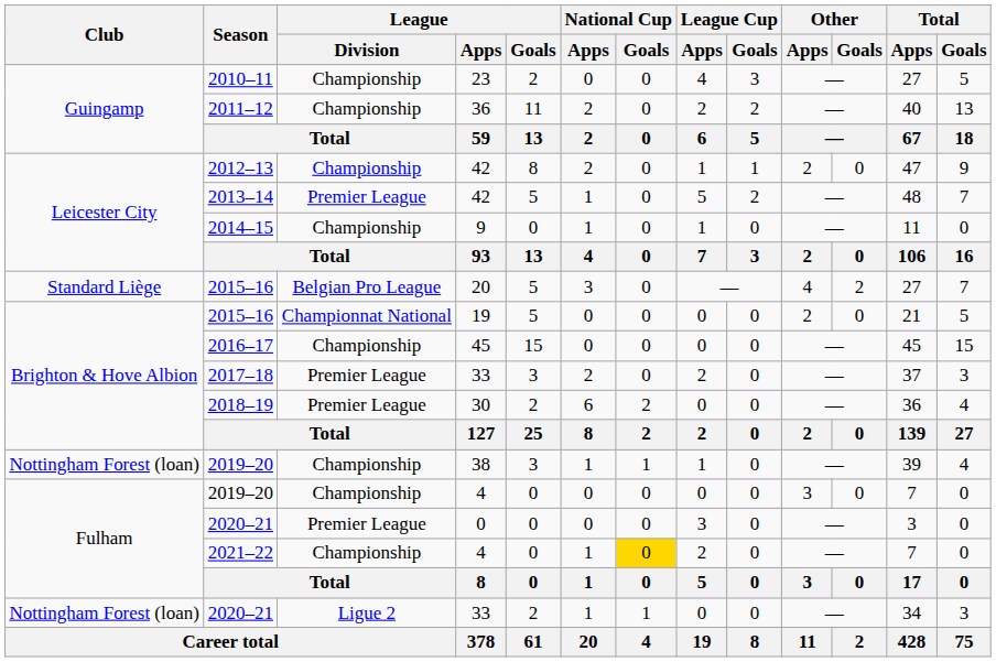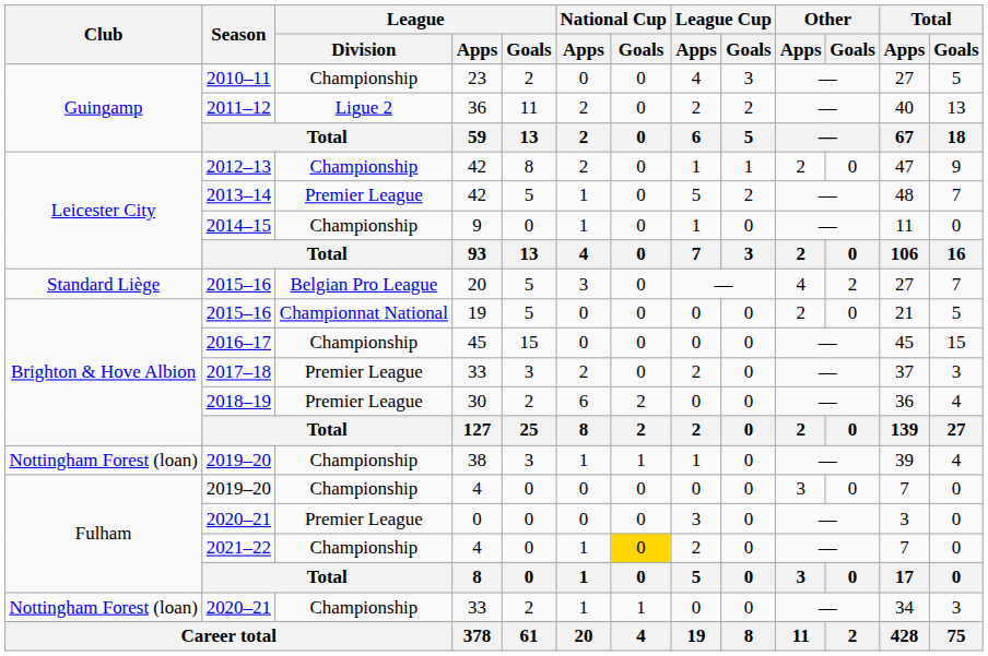 <table class="wikitable" style="text-align:center">
 <tr>
 <th rowspan=2>Club</th>
 <th rowspan=2>Season</th>
 <th colspan=3>League</th>
 <th colspan=2>National Cup</th>
 <th colspan=2>League Cup</th>
 <th colspan=2>Other</th>
 <th colspan=2>Total</th>
 </tr>
 <tr>
 <th>Division</th>
 <th>Apps</th>
 <th>Goals</th>
 <th>Apps</th>
 <th>Goals</th>
 <th>Apps</th>
 <th>Goals</th>
 <th>Apps</th>
 <th>Goals</th>
 <th>Apps</th>
 <th>Goals</th>
 </tr>
 <tr>
 <td rowspan=3><a href='#'>Guingamp</a></td>
 <td><a href='#'>2010–11</a></td>
 <td>Championship</td>
 <td>23</td>
 <td>2</td>
 <td>0</td>
 <td>0</td>
 <td>4</td>
 <td>3</td>
 <td colspan=2>—</td>
 <td>27</td>
 <td>5</td>
 </tr>
 <tr>
 <td><a href='#'>2011–12</a></td>
-<td>Championship</td>
+<td><a href='#'>Ligue 2</a></td>
 <td>36</td>
 <td>11</td>
 <td>2</td>
 <td>0</td>
 <td>2</td>
 <td>2</td>
 <td colspan=2>—</td>
 <td>40</td>
 <td>13</td>
 </tr>
 <tr>
 <th colspan=2>Total</th>
 <th>59</th>
 <th>13</th>
 <th>2</th>
 <th>0</th>
 <th>6</th>
 <th>5</th>
 <th colspan=2>—</th>
 <th>67</th>
 <th>18</th>
 </tr>
 <tr>
 <td rowspan=4><a href='#'>Leicester City</a></td>
 <td><a href='#'>2012–13</a></td>
 <td><a href='#'>Championship</a></td>
 <td>42</td>
 <td>8</td>
 <td>2</td>
 <td>0</td>
 <td>1</td>
 <td>1</td>
 <td>2</td>
 <td>0</td>
 <td>47</td>
 <td>9</td>
 </tr>
 <tr>
 <td><a href='#'>2013–14</a></td>
 <td><a href='#'>Premier League</a></td>
 <td>42</td>
 <td>5</td>
 <td>1</td>
 <td>0</td>
 <td>5</td>
 <td>2</td>
 <td colspan=2>—</td>
 <td>48</td>
 <td>7</td>
 </tr>
 <tr>
 <td><a href='#'>2014–15</a></td>
 <td>Championship</td>
 <td>9</td>
 <td>0</td>
 <td>1</td>
 <td>0</td>
 <td>1</td>
 <td>0</td>
 <td colspan=2>—</td>
 <td>11</td>
 <td>0</td>
 </tr>
 <tr>
 <th colspan=2>Total</th>
 <th>93</th>
 <th>13</th>
 <th>4</th>
 <th>0</th>
 <th>7</th>
 <th>3</th>
 <th>2</th>
 <th>0</th>
 <th>106</th>
 <th>16</th>
 </tr>
 <tr>
 <td><a href='#'>Standard Liège</a></td>
 <td><a href='#'>2015–16</a></td>
 <td><a href='#'>Belgian Pro League</a></td>
 <td>20</td>
 <td>5</td>
 <td>3</td>
 <td>0</td>
 <td colspan=2>—</td>
 <td>4</td>
 <td>2</td>
 <td>27</td>
 <td>7</td>
 </tr>
 <tr>
 <td rowspan=5><a href='#'>Brighton & Hove Albion</a></td>
 <td><a href='#'>2015–16</a></td>
 <td><a href='#'>Championnat National</a></td>
 <td>19</td>
 <td>5</td>
 <td>0</td>
 <td>0</td>
 <td>0</td>
 <td>0</td>
 <td>2</td>
 <td>0</td>
 <td>21</td>
 <td>5</td>
 </tr>
 <tr>
 <td><a href='#'>2016–17</a></td>
 <td>Championship</td>
 <td>45</td>
 <td>15</td>
 <td>0</td>
 <td>0</td>
 <td>0</td>
 <td>0</td>
 <td colspan=2>—</td>
 <td>45</td>
 <td>15</td>
 </tr>
 <tr>
 <td><a href='#'>2017–18</a></td>
 <td>Premier League</td>
 <td>33</td>
 <td>3</td>
 <td>2</td>
 <td>0</td>
 <td>2</td>
 <td>0</td>
 <td colspan=2>—</td>
 <td>37</td>
 <td>3</td>
 </tr>
 <tr>
 <td><a href='#'>2018–19</a></td>
 <td>Premier League</td>
 <td>30</td>
 <td>2</td>
 <td>6</td>
 <td>2</td>
 <td>0</td>
 <td>0</td>
 <td colspan=2>—</td>
 <td>36</td>
 <td>4</td>
 </tr>
 <tr>
 <th colspan=2>Total</th>
 <th>127</th>
 <th>25</th>
 <th>8</th>
 <th>2</th>
 <th>2</th>
 <th>0</th>
 <th>2</th>
 <th>0</th>
 <th>139</th>
 <th>27</th>
 </tr>
 <tr>
 <td><a href='#'>Nottingham Forest</a> (loan)</td>
 <td><a href='#'>2019–20</a></td>
 <td>Championship</td>
 <td>38</td>
 <td>3</td>
 <td>1</td>
 <td>1</td>
 <td>1</td>
 <td>0</td>
 <td colspan=2>—</td>
 <td>39</td>
 <td>4</td>
 </tr>
 <tr>
 <td rowspan=4>Fulham</td>
 <td 2019–20 Fulham F.C. season>2019–20</td>
 <td>Championship</td>
 <td>4</td>
 <td>0</td>
 <td>0</td>
 <td>0</td>
 <td>0</td>
 <td>0</td>
 <td>3</td>
 <td>0</td>
 <td>7</td>
 <td>0</td>
 </tr>
 <tr>
 <td><a href='#'>2020–21</a></td>
 <td>Premier League</td>
 <td>0</td>
 <td>0</td>
 <td>0</td>
 <td>0</td>
 <td>3</td>
 <td>0</td>
 <td colspan=2>—</td>
 <td>3</td>
 <td>0</td>
 </tr>
 <tr>
 <td><a href='#'>2021–22</a></td>
 <td>Championship</td>
 <td>4</td>
 <td>0</td>
 <td>1</td>
 <td style="background: gold;">0</td>
 <td>2</td>
 <td>0</td>
 <td colspan=2>—</td>
 <td>7</td>
 <td>0</td>
 </tr>
 <tr>
 <th colspan=2>Total</th>
 <th>8</th>
 <th>0</th>
 <th>1</th>
 <th>0</th>
 <th>5</th>
 <th>0</th>
 <th>3</th>
 <th>0</th>
 <th>17</th>
 <th>0</th>
 </tr>
 <tr>
 <td><a href='#'>Nottingham Forest</a> (loan)</td>
 <td><a href='#'>2020–21</a></td>
-<td><a href='#'>Ligue 2</a></td>
+<td>Championship</td>
 <td>33</td>
 <td>2</td>
 <td>1</td>
 <td>1</td>
 <td>0</td>
 <td>0</td>
 <td colspan=2>—</td>
 <td>34</td>
 <td>3</td>
 </tr>
 <tr>
 <th colspan=3>Career total</th>
 <th>378</th>
 <th>61</th>
 <th>20</th>
 <th>4</th>
 <th>19</th>
 <th>8</th>
 <th>11</th>
 <th>2</th>
 <th>428</th>
 <th>75</th>
 </tr>
 </table>
